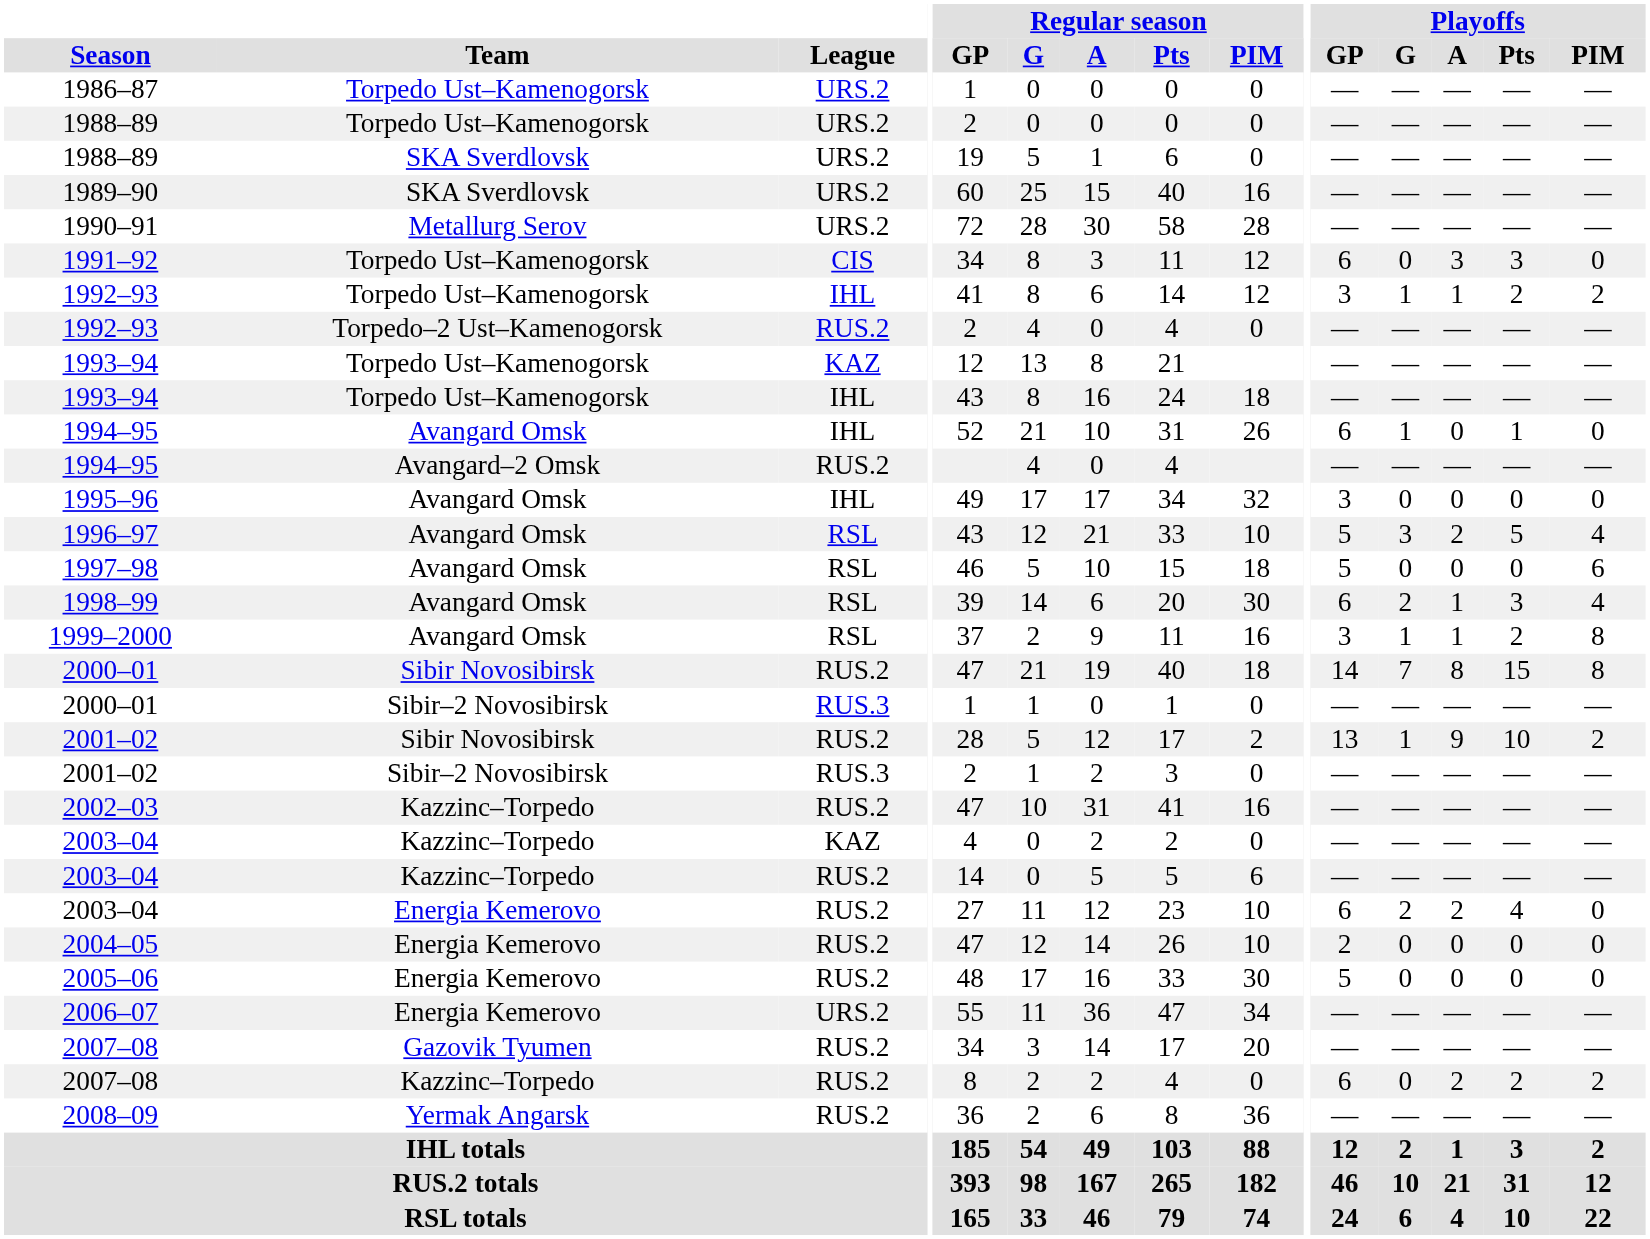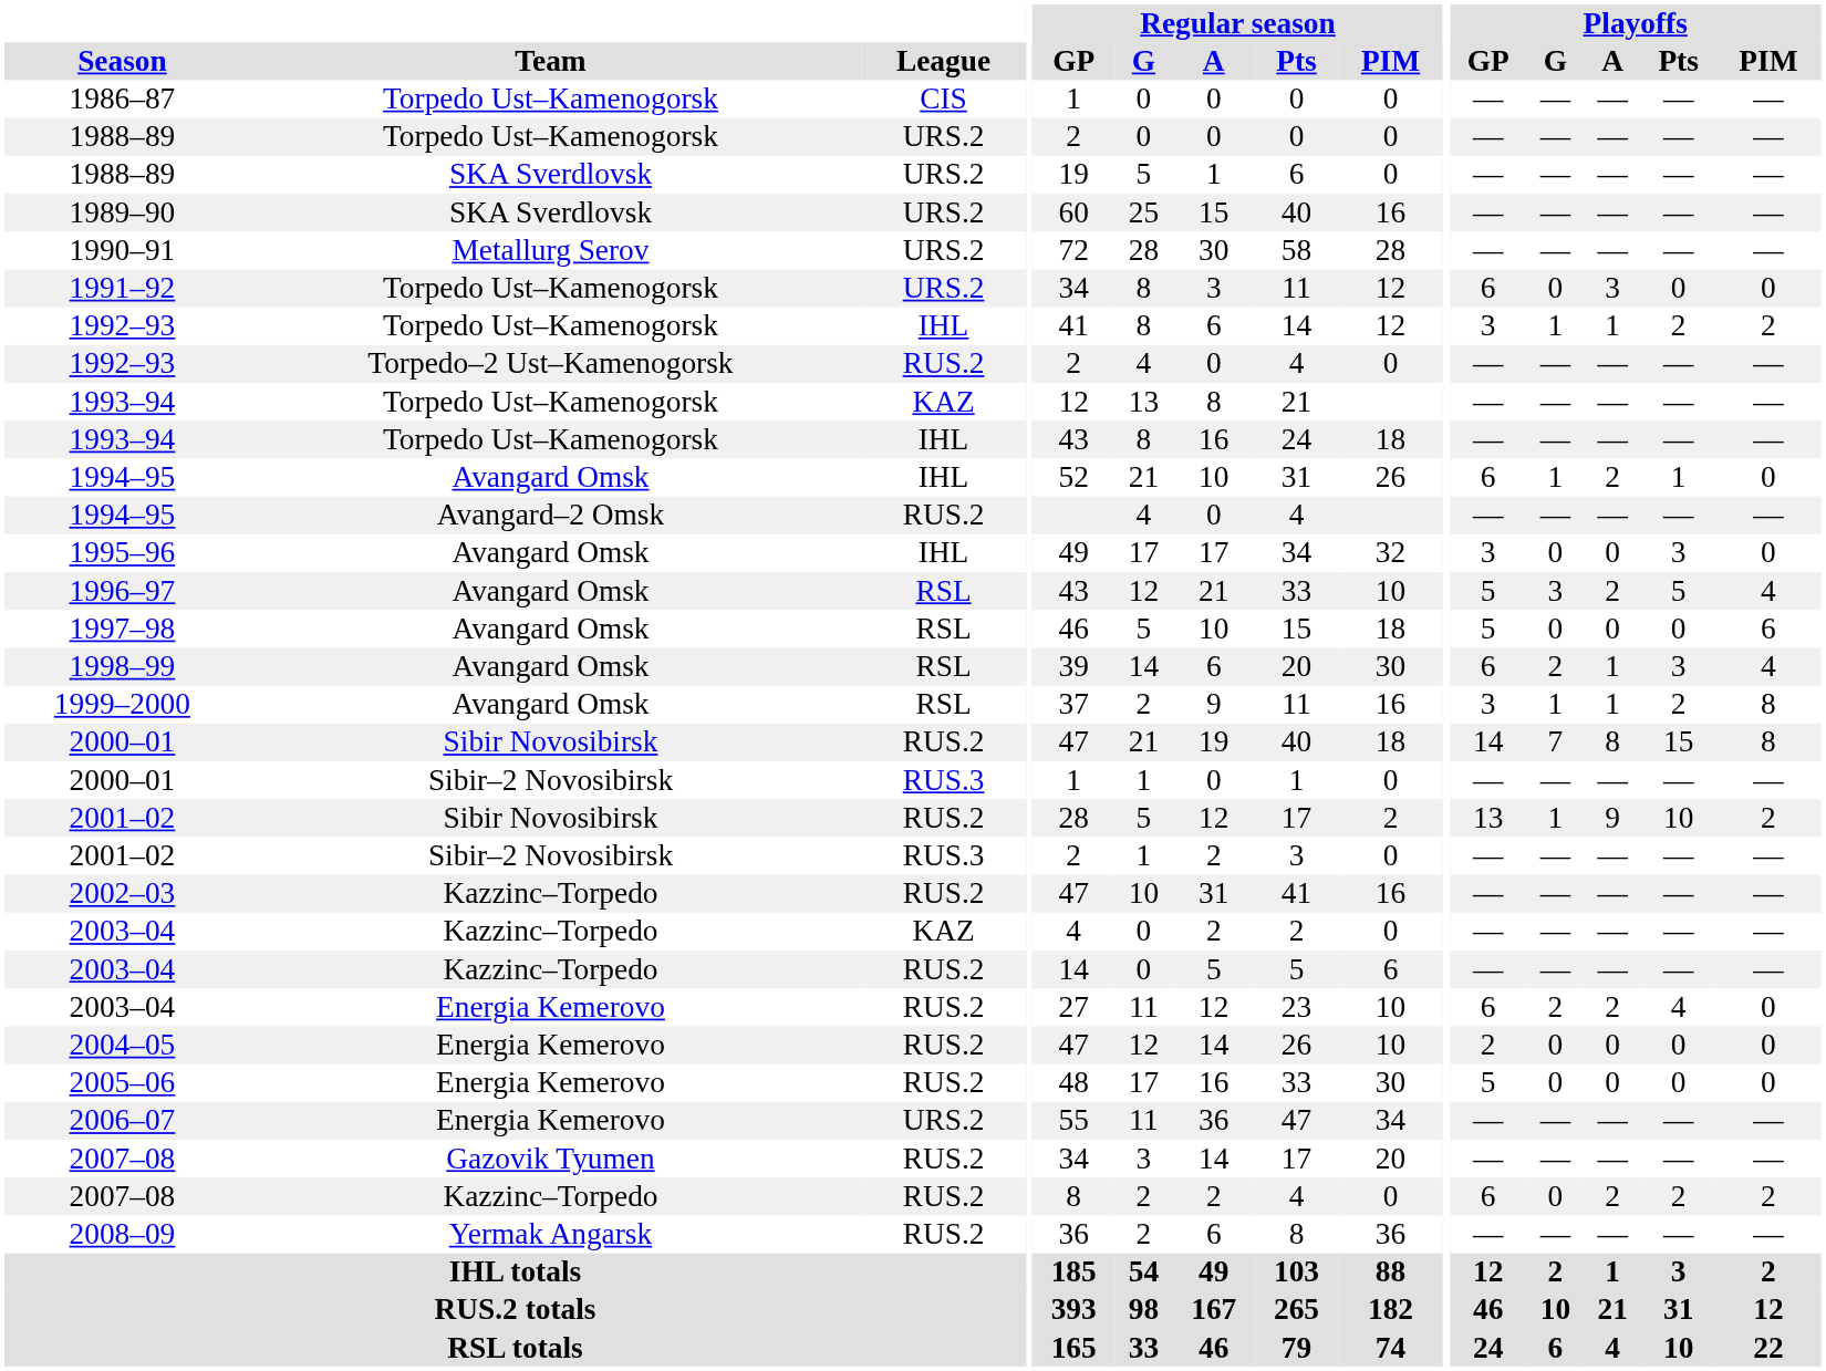 <table border="0" cellpadding="1" cellspacing="0" style="text-align:center; width:60em">
 <tr bgcolor="#e0e0e0">
 <th colspan="3" bgcolor="#ffffff"></th>
 <th rowspan="99" bgcolor="#ffffff"></th>
 <th colspan="5"><a href='#'>Regular season</a></th>
 <th rowspan="99" bgcolor="#ffffff"></th>
 <th colspan="5"><a href='#'>Playoffs</a></th>
 </tr>
 <tr bgcolor="#e0e0e0">
 <th><a href='#'>Season</a></th>
 <th>Team</th>
 <th>League</th>
 <th>GP</th>
 <th><a href='#'>G</a></th>
 <th><a href='#'>A</a></th>
 <th><a href='#'>Pts</a></th>
 <th><a href='#'>PIM</a></th>
 <th>GP</th>
 <th>G</th>
 <th>A</th>
 <th>Pts</th>
 <th>PIM</th>
 </tr>
 <tr>
 <td>1986–87</td>
 <td><a href='#'>Torpedo Ust–Kamenogorsk</a></td>
-<td><a href='#'>URS.2</a></td>
+<td><a href='#'>CIS</a></td>
 <td>1</td>
 <td>0</td>
 <td>0</td>
 <td>0</td>
 <td>0</td>
 <td>—</td>
 <td>—</td>
 <td>—</td>
 <td>—</td>
 <td>—</td>
 </tr>
 <tr bgcolor="#f0f0f0">
 <td>1988–89</td>
 <td>Torpedo Ust–Kamenogorsk</td>
 <td>URS.2</td>
 <td>2</td>
 <td>0</td>
 <td>0</td>
 <td>0</td>
 <td>0</td>
 <td>—</td>
 <td>—</td>
 <td>—</td>
 <td>—</td>
 <td>—</td>
 </tr>
 <tr>
 <td>1988–89</td>
 <td><a href='#'>SKA Sverdlovsk</a></td>
 <td>URS.2</td>
 <td>19</td>
 <td>5</td>
 <td>1</td>
 <td>6</td>
 <td>0</td>
 <td>—</td>
 <td>—</td>
 <td>—</td>
 <td>—</td>
 <td>—</td>
 </tr>
 <tr bgcolor="#f0f0f0">
 <td>1989–90</td>
 <td>SKA Sverdlovsk</td>
 <td>URS.2</td>
 <td>60</td>
 <td>25</td>
 <td>15</td>
 <td>40</td>
 <td>16</td>
 <td>—</td>
 <td>—</td>
 <td>—</td>
 <td>—</td>
 <td>—</td>
 </tr>
 <tr>
 <td>1990–91</td>
 <td><a href='#'>Metallurg Serov</a></td>
 <td>URS.2</td>
 <td>72</td>
 <td>28</td>
 <td>30</td>
 <td>58</td>
 <td>28</td>
 <td>—</td>
 <td>—</td>
 <td>—</td>
 <td>—</td>
 <td>—</td>
 </tr>
 <tr bgcolor="#f0f0f0">
 <td><a href='#'>1991–92</a></td>
 <td>Torpedo Ust–Kamenogorsk</td>
-<td><a href='#'>CIS</a></td>
+<td><a href='#'>URS.2</a></td>
 <td>34</td>
 <td>8</td>
 <td>3</td>
 <td>11</td>
 <td>12</td>
 <td>6</td>
 <td>0</td>
 <td>3</td>
-<td>3</td>
+<td>0</td>
 <td>0</td>
 </tr>
 <tr>
 <td><a href='#'>1992–93</a></td>
 <td>Torpedo Ust–Kamenogorsk</td>
 <td><a href='#'>IHL</a></td>
 <td>41</td>
 <td>8</td>
 <td>6</td>
 <td>14</td>
 <td>12</td>
 <td>3</td>
 <td>1</td>
 <td>1</td>
 <td>2</td>
 <td>2</td>
 </tr>
 <tr bgcolor="#f0f0f0">
 <td><a href='#'>1992–93</a></td>
 <td>Torpedo–2 Ust–Kamenogorsk</td>
 <td><a href='#'>RUS.2</a></td>
 <td>2</td>
 <td>4</td>
 <td>0</td>
 <td>4</td>
 <td>0</td>
 <td>—</td>
 <td>—</td>
 <td>—</td>
 <td>—</td>
 <td>—</td>
 </tr>
 <tr>
 <td><a href='#'>1993–94</a></td>
 <td>Torpedo Ust–Kamenogorsk</td>
 <td><a href='#'>KAZ</a></td>
 <td>12</td>
 <td>13</td>
 <td>8</td>
 <td>21</td>
 <td></td>
 <td>—</td>
 <td>—</td>
 <td>—</td>
 <td>—</td>
 <td>—</td>
 </tr>
 <tr bgcolor="#f0f0f0">
 <td><a href='#'>1993–94</a></td>
 <td>Torpedo Ust–Kamenogorsk</td>
 <td>IHL</td>
 <td>43</td>
 <td>8</td>
 <td>16</td>
 <td>24</td>
 <td>18</td>
 <td>—</td>
 <td>—</td>
 <td>—</td>
 <td>—</td>
 <td>—</td>
 </tr>
 <tr>
 <td><a href='#'>1994–95</a></td>
 <td><a href='#'>Avangard Omsk</a></td>
 <td>IHL</td>
 <td>52</td>
 <td>21</td>
 <td>10</td>
 <td>31</td>
 <td>26</td>
 <td>6</td>
 <td>1</td>
-<td>0</td>
+<td>2</td>
 <td>1</td>
 <td>0</td>
 </tr>
 <tr bgcolor="#f0f0f0">
 <td><a href='#'>1994–95</a></td>
 <td>Avangard–2 Omsk</td>
 <td>RUS.2</td>
 <td></td>
 <td>4</td>
 <td>0</td>
 <td>4</td>
 <td></td>
 <td>—</td>
 <td>—</td>
 <td>—</td>
 <td>—</td>
 <td>—</td>
 </tr>
 <tr>
 <td><a href='#'>1995–96</a></td>
 <td>Avangard Omsk</td>
 <td>IHL</td>
 <td>49</td>
 <td>17</td>
 <td>17</td>
 <td>34</td>
 <td>32</td>
 <td>3</td>
 <td>0</td>
 <td>0</td>
-<td>0</td>
+<td>3</td>
 <td>0</td>
 </tr>
 <tr bgcolor="#f0f0f0">
 <td><a href='#'>1996–97</a></td>
 <td>Avangard Omsk</td>
 <td><a href='#'>RSL</a></td>
 <td>43</td>
 <td>12</td>
 <td>21</td>
 <td>33</td>
 <td>10</td>
 <td>5</td>
 <td>3</td>
 <td>2</td>
 <td>5</td>
 <td>4</td>
 </tr>
 <tr>
 <td><a href='#'>1997–98</a></td>
 <td>Avangard Omsk</td>
 <td>RSL</td>
 <td>46</td>
 <td>5</td>
 <td>10</td>
 <td>15</td>
 <td>18</td>
 <td>5</td>
 <td>0</td>
 <td>0</td>
 <td>0</td>
 <td>6</td>
 </tr>
 <tr bgcolor="#f0f0f0">
 <td><a href='#'>1998–99</a></td>
 <td>Avangard Omsk</td>
 <td>RSL</td>
 <td>39</td>
 <td>14</td>
 <td>6</td>
 <td>20</td>
 <td>30</td>
 <td>6</td>
 <td>2</td>
 <td>1</td>
 <td>3</td>
 <td>4</td>
 </tr>
 <tr>
 <td><a href='#'>1999–2000</a></td>
 <td>Avangard Omsk</td>
 <td>RSL</td>
 <td>37</td>
 <td>2</td>
 <td>9</td>
 <td>11</td>
 <td>16</td>
 <td>3</td>
 <td>1</td>
 <td>1</td>
 <td>2</td>
 <td>8</td>
 </tr>
 <tr bgcolor="#f0f0f0">
 <td><a href='#'>2000–01</a></td>
 <td><a href='#'>Sibir Novosibirsk</a></td>
 <td>RUS.2</td>
 <td>47</td>
 <td>21</td>
 <td>19</td>
 <td>40</td>
 <td>18</td>
 <td>14</td>
 <td>7</td>
 <td>8</td>
 <td>15</td>
 <td>8</td>
 </tr>
 <tr>
 <td>2000–01</td>
 <td>Sibir–2 Novosibirsk</td>
 <td><a href='#'>RUS.3</a></td>
 <td>1</td>
 <td>1</td>
 <td>0</td>
 <td>1</td>
 <td>0</td>
 <td>—</td>
 <td>—</td>
 <td>—</td>
 <td>—</td>
 <td>—</td>
 </tr>
 <tr bgcolor="#f0f0f0">
 <td><a href='#'>2001–02</a></td>
 <td>Sibir Novosibirsk</td>
 <td>RUS.2</td>
 <td>28</td>
 <td>5</td>
 <td>12</td>
 <td>17</td>
 <td>2</td>
 <td>13</td>
 <td>1</td>
 <td>9</td>
 <td>10</td>
 <td>2</td>
 </tr>
 <tr>
 <td>2001–02</td>
 <td>Sibir–2 Novosibirsk</td>
 <td>RUS.3</td>
 <td>2</td>
 <td>1</td>
 <td>2</td>
 <td>3</td>
 <td>0</td>
 <td>—</td>
 <td>—</td>
 <td>—</td>
 <td>—</td>
 <td>—</td>
 </tr>
 <tr bgcolor="#f0f0f0">
 <td><a href='#'>2002–03</a></td>
 <td>Kazzinc–Torpedo</td>
 <td>RUS.2</td>
 <td>47</td>
 <td>10</td>
 <td>31</td>
 <td>41</td>
 <td>16</td>
 <td>—</td>
 <td>—</td>
 <td>—</td>
 <td>—</td>
 <td>—</td>
 </tr>
 <tr>
 <td><a href='#'>2003–04</a></td>
 <td>Kazzinc–Torpedo</td>
 <td>KAZ</td>
 <td>4</td>
 <td>0</td>
 <td>2</td>
 <td>2</td>
 <td>0</td>
 <td>—</td>
 <td>—</td>
 <td>—</td>
 <td>—</td>
 <td>—</td>
 </tr>
 <tr bgcolor="#f0f0f0">
 <td><a href='#'>2003–04</a></td>
 <td>Kazzinc–Torpedo</td>
 <td>RUS.2</td>
 <td>14</td>
 <td>0</td>
 <td>5</td>
 <td>5</td>
 <td>6</td>
 <td>—</td>
 <td>—</td>
 <td>—</td>
 <td>—</td>
 <td>—</td>
 </tr>
 <tr>
 <td>2003–04</td>
 <td><a href='#'>Energia Kemerovo</a></td>
 <td>RUS.2</td>
 <td>27</td>
 <td>11</td>
 <td>12</td>
 <td>23</td>
 <td>10</td>
 <td>6</td>
 <td>2</td>
 <td>2</td>
 <td>4</td>
 <td>0</td>
 </tr>
 <tr bgcolor="#f0f0f0">
 <td><a href='#'>2004–05</a></td>
 <td>Energia Kemerovo</td>
 <td>RUS.2</td>
 <td>47</td>
 <td>12</td>
 <td>14</td>
 <td>26</td>
 <td>10</td>
 <td>2</td>
 <td>0</td>
 <td>0</td>
 <td>0</td>
 <td>0</td>
 </tr>
 <tr>
 <td><a href='#'>2005–06</a></td>
 <td>Energia Kemerovo</td>
 <td>RUS.2</td>
 <td>48</td>
 <td>17</td>
 <td>16</td>
 <td>33</td>
 <td>30</td>
 <td>5</td>
 <td>0</td>
 <td>0</td>
 <td>0</td>
 <td>0</td>
 </tr>
 <tr bgcolor="#f0f0f0">
 <td><a href='#'>2006–07</a></td>
 <td>Energia Kemerovo</td>
 <td>URS.2</td>
 <td>55</td>
 <td>11</td>
 <td>36</td>
 <td>47</td>
 <td>34</td>
 <td>—</td>
 <td>—</td>
 <td>—</td>
 <td>—</td>
 <td>—</td>
 </tr>
 <tr>
 <td><a href='#'>2007–08</a></td>
 <td><a href='#'>Gazovik Tyumen</a></td>
 <td>RUS.2</td>
 <td>34</td>
 <td>3</td>
 <td>14</td>
 <td>17</td>
 <td>20</td>
 <td>—</td>
 <td>—</td>
 <td>—</td>
 <td>—</td>
 <td>—</td>
 </tr>
 <tr bgcolor="#f0f0f0">
 <td>2007–08</td>
 <td>Kazzinc–Torpedo</td>
 <td>RUS.2</td>
 <td>8</td>
 <td>2</td>
 <td>2</td>
 <td>4</td>
 <td>0</td>
 <td>6</td>
 <td>0</td>
 <td>2</td>
 <td>2</td>
 <td>2</td>
 </tr>
 <tr>
 <td><a href='#'>2008–09</a></td>
 <td><a href='#'>Yermak Angarsk</a></td>
 <td>RUS.2</td>
 <td>36</td>
 <td>2</td>
 <td>6</td>
 <td>8</td>
 <td>36</td>
 <td>—</td>
 <td>—</td>
 <td>—</td>
 <td>—</td>
 <td>—</td>
 </tr>
 <tr bgcolor="#e0e0e0">
 <th colspan="3">IHL totals</th>
 <th>185</th>
 <th>54</th>
 <th>49</th>
 <th>103</th>
 <th>88</th>
 <th>12</th>
 <th>2</th>
 <th>1</th>
 <th>3</th>
 <th>2</th>
 </tr>
 <tr bgcolor="#e0e0e0">
 <th colspan="3">RUS.2 totals</th>
 <th>393</th>
 <th>98</th>
 <th>167</th>
 <th>265</th>
 <th>182</th>
 <th>46</th>
 <th>10</th>
 <th>21</th>
 <th>31</th>
 <th>12</th>
 </tr>
 <tr bgcolor="#e0e0e0">
 <th colspan="3">RSL totals</th>
 <th>165</th>
 <th>33</th>
 <th>46</th>
 <th>79</th>
 <th>74</th>
 <th>24</th>
 <th>6</th>
 <th>4</th>
 <th>10</th>
 <th>22</th>
 </tr>
 </table>
